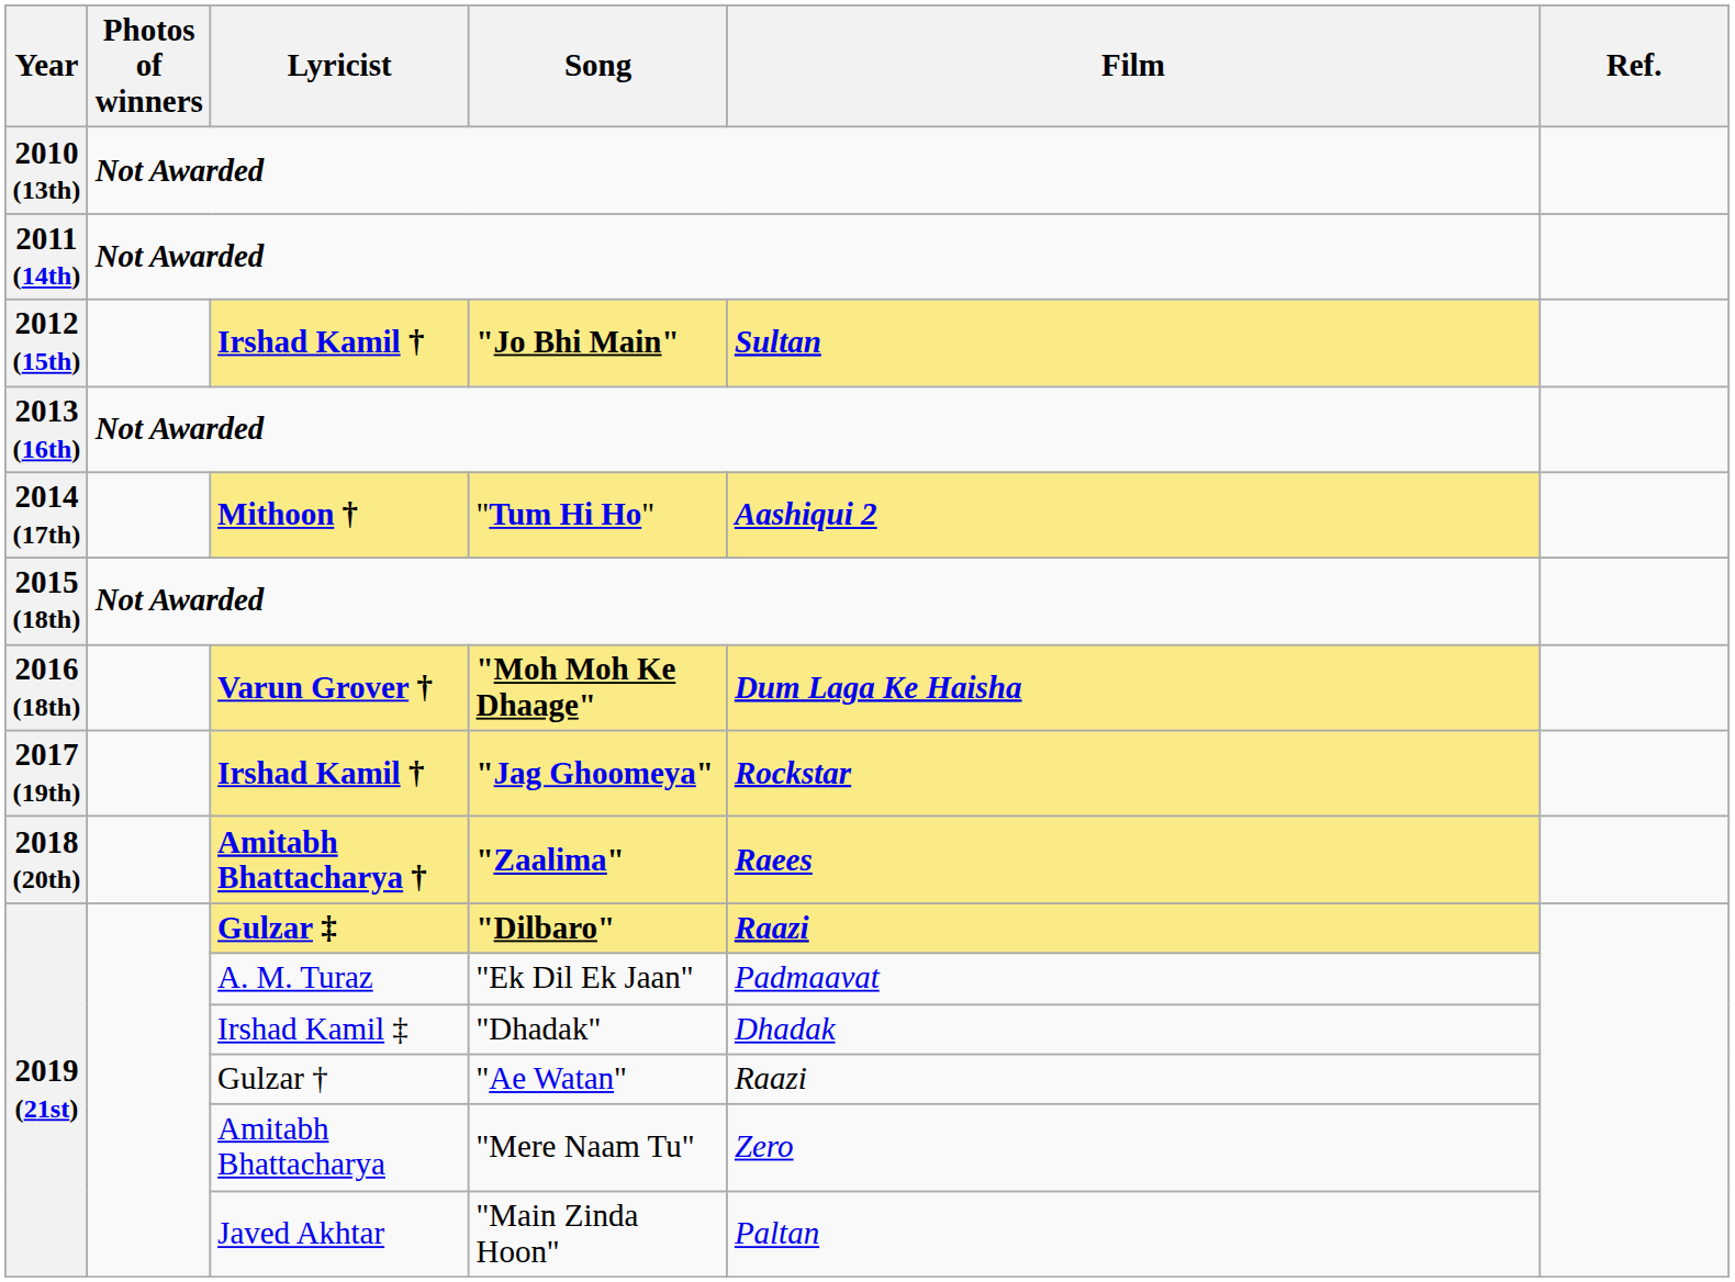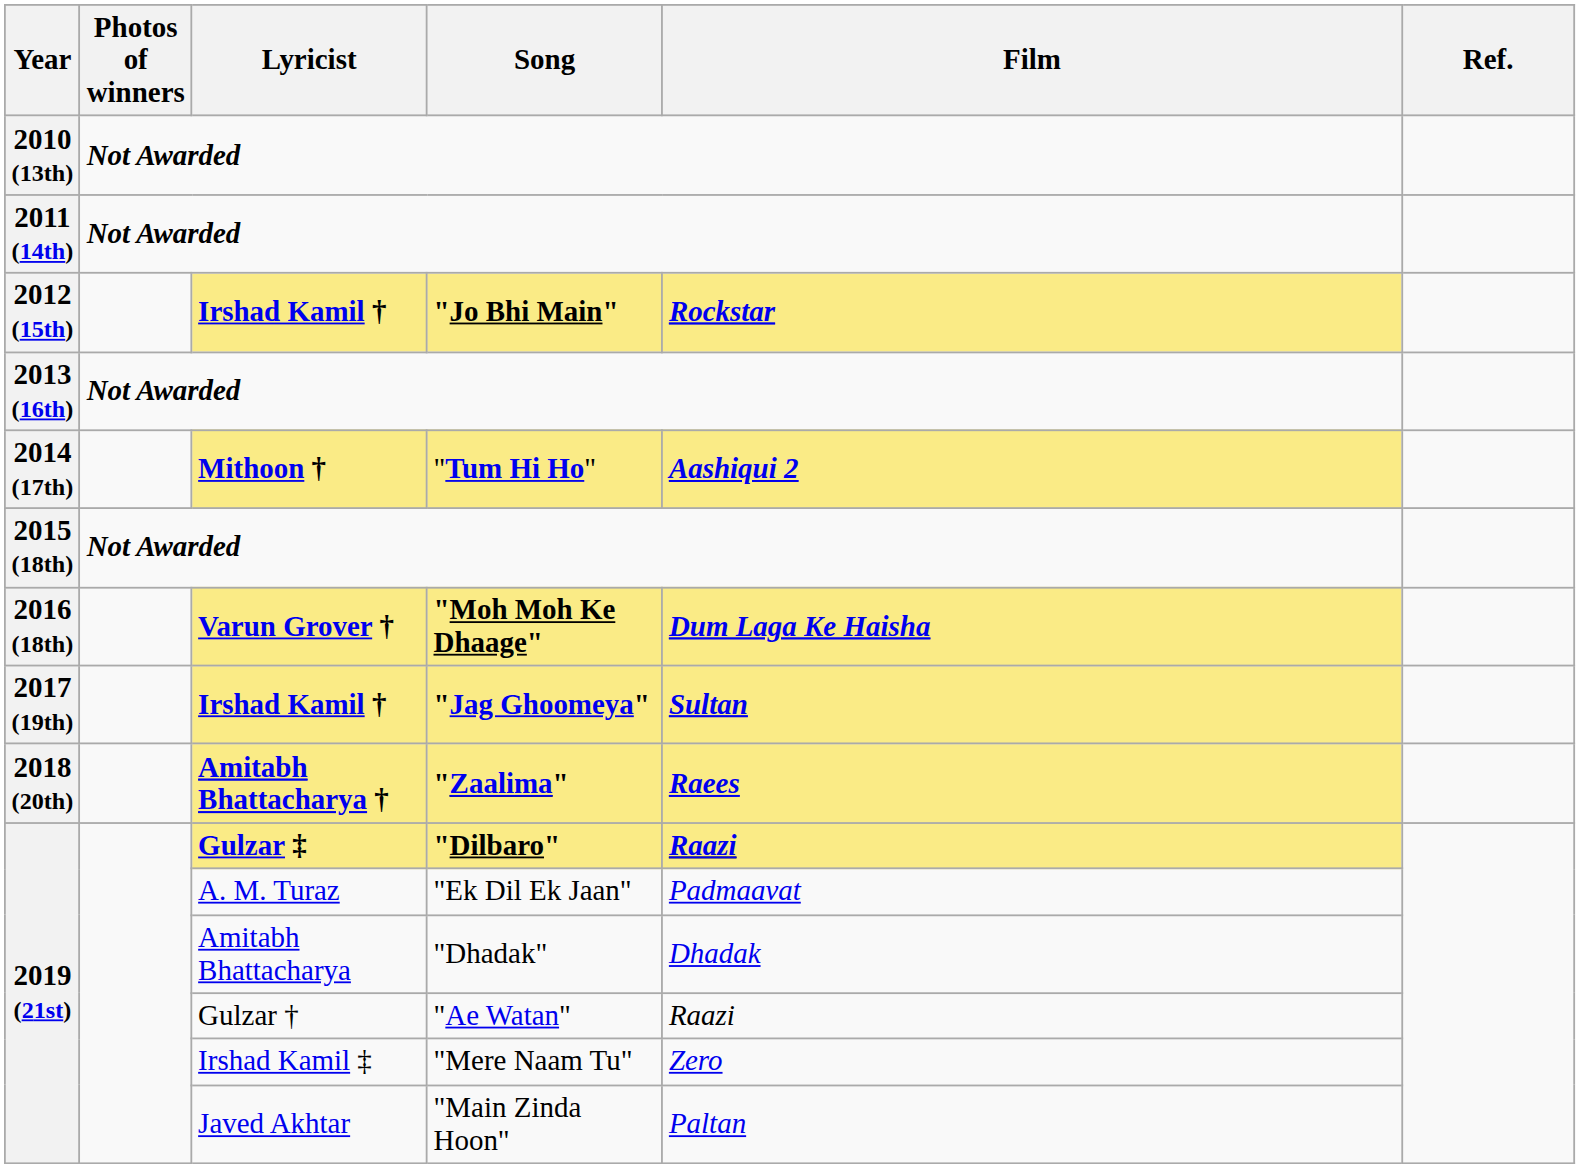 <table class="wikitable sortable" style="text-align:left;">
 <tr>
 <th scope="col" style="width:3%; text-align:center;">Year</th>
 <th scope="col" style="width:3%;text-align:center;">Photos of winners</th>
 <th scope="col" style="width:15%;text-align:center;">Lyricist</th>
 <th scope="col" style="width:15%;text-align:center;">Song</th>
 <th>Film</th>
 <th>Ref.</th>
 </tr>
 <tr>
 <th>2010<br><small>(</small><small>13th)</small></th>
 <td colspan="4"><strong><em>Not Awarded</em></strong></td>
 <td></td>
 </tr>
 <tr>
 <th>2011<br><small>(</small><small><a href='#'>14th</a>)</small></th>
 <td colspan="4"><strong><em>Not Awarded</em></strong></td>
 <td></td>
 </tr>
 <tr>
 <th scope="row" style="text-align:center">2012<br><small>(</small><small><a href='#'>15th</a>)</small></th>
 <td style="text-align:center"></td>
 <td style="background:#FAEB86;"><a href='#'><strong>Irshad Kamil</strong></a> <strong>†</strong></td>
 <td style="background:#FAEB86;"><strong>"<u>Jo Bhi Main</u>"</strong></td>
-<td style="background:#FAEB86;"><em><a href='#'><strong><u>Sultan</u></strong></a></em></td>
+<td style="background:#FAEB86;"><a href='#'><strong><em><u>Rockstar</u></em></strong></a></td>
 <td></td>
 </tr>
 <tr>
 <th>2013<br><small>(</small><small><a href='#'>16th</a>)</small></th>
 <td colspan="4"><strong><em>Not Awarded</em></strong></td>
 <td></td>
 </tr>
 <tr>
 <th scope="row" style="text-align:center">2014<br><small>(</small><small>17th)</small></th>
 <td></td>
 <td style="background:#FAEB86;"><strong><a href='#'>Mithoon</a></strong> <strong>†</strong></td>
 <td style="background:#FAEB86;">"<a href='#'><strong>Tum Hi Ho</strong></a>"</td>
 <td style="background:#FAEB86;"><a href='#'><strong><em><u>Aashiqui 2</u></em></strong></a></td>
 <td></td>
 </tr>
 <tr>
 <th>2015<br><small>(</small><small>18th)</small></th>
 <td colspan="4"><strong><em>Not Awarded</em></strong></td>
 <td></td>
 </tr>
 <tr>
 <th scope="row" style="text-align:center">2016<br><small>(</small><small>18th)</small></th>
 <td style="text-align:center"></td>
 <td style="background:#FAEB86;"><strong><a href='#'>Varun Grover</a> †</strong></td>
 <td style="background:#FAEB86;"><strong>"<u>Moh Moh Ke Dhaage</u>"</strong></td>
 <td style="background:#FAEB86;"><a href='#'><em><u><strong>Dum Laga Ke Haisha</strong></u></em></a></td>
 <td></td>
 </tr>
 <tr>
 <th scope="row" style="text-align:center">2017<br><small>(</small><small>19th)</small></th>
 <td style="text-align:center"></td>
 <td style="background:#FAEB86;"><a href='#'><strong>Irshad Kamil</strong></a> <strong>†</strong></td>
 <td style="background:#FAEB86;"><strong>"<a href='#'>Jag Ghoomeya</a>"</strong></td>
-<td style="background:#FAEB86;"><a href='#'><strong><em><u>Rockstar</u></em></strong></a></td>
+<td style="background:#FAEB86;"><em><a href='#'><strong><u>Sultan</u></strong></a></em></td>
 <td></td>
 </tr>
 <tr>
 <th scope="row" style="text-align:center">2018<br><small>(</small><small>20th)</small></th>
 <td style="text-align:center"></td>
 <td style="background:#FAEB86;"><a href='#'><strong><u>Amitabh Bhattacharya</u></strong></a> <strong>†</strong></td>
 <td style="background:#FAEB86;"><strong>"<u><a href='#'>Zaalima</a></u>"</strong></td>
 <td style="background:#FAEB86;"><em><a href='#'><strong><u>Raees</u></strong></a></em></td>
 <td></td>
 </tr>
 <tr>
 <th rowspan="6" scope="row" style="text-align:center">2019<br><small>(<a href='#'>2</a></small><small><a href='#'>1st</a>)</small></th>
 <td rowspan="6"></td>
 <td style="background:#FAEB86;"><strong><a href='#'>Gulzar</a></strong> <strong>‡</strong></td>
 <td style="background:#FAEB86;"><strong>"<u>Dilbaro</u>"</strong></td>
 <td style="background:#FAEB86;"><strong><em><u><a href='#'>Raazi</a></u></em></strong></td>
 <td rowspan="6"></td>
 </tr>
 <tr>
 <td><a href='#'>A. M. Turaz</a></td>
 <td>"Ek Dil Ek Jaan"</td>
 <td><a href='#'><em>Padmaavat</em></a></td>
 </tr>
 <tr>
-<td><a href='#'>Irshad Kamil</a> ‡</td>
+<td><a href='#'>Amitabh Bhattacharya</a></td>
 <td>"Dhadak"</td>
 <td><em><a href='#'>Dhadak</a></em></td>
 </tr>
 <tr>
 <td>Gulzar †</td>
 <td>"<a href='#'>Ae Watan</a>"</td>
 <td><em>Raazi</em></td>
 </tr>
 <tr>
-<td><a href='#'>Amitabh Bhattacharya</a></td>
+<td><a href='#'>Irshad Kamil</a> ‡</td>
 <td>"Mere Naam Tu"</td>
 <td><em><a href='#'>Zero</a></em></td>
 </tr>
 <tr>
 <td><a href='#'>Javed Akhtar</a></td>
 <td>"Main Zinda Hoon"</td>
 <td><em><a href='#'>Paltan</a></em></td>
 </tr>
 </table>
